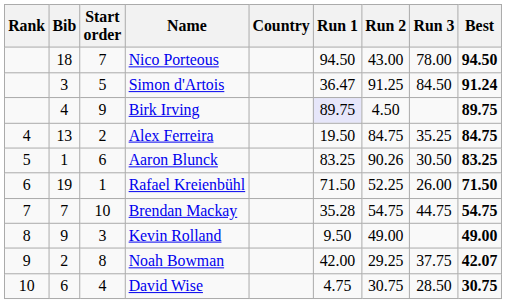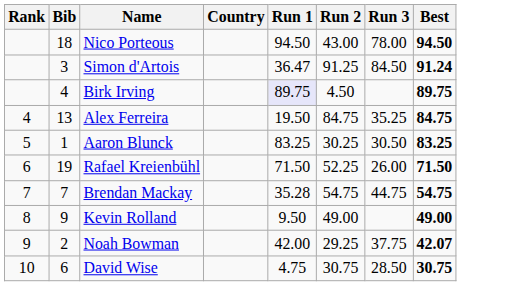 <table class="wikitable sortable" style="text-align:center">
 <tr>
 <th>Rank</th>
 <th>Bib</th>
-<th>Start<br>order</th>
 <th>Name</th>
 <th>Country</th>
 <th>Run 1</th>
 <th>Run 2</th>
 <th>Run 3</th>
 <th>Best</th>
 </tr>
 <tr>
 <td></td>
 <td>18</td>
-<td>7</td>
 <td align=left><a href='#'>Nico Porteous</a></td>
 <td align=left></td>
 <td>94.50</td>
 <td>43.00</td>
 <td>78.00</td>
 <td><strong>94.50</strong></td>
 </tr>
 <tr>
 <td></td>
 <td>3</td>
-<td>5</td>
 <td align=left><a href='#'>Simon d'Artois</a></td>
 <td align=left></td>
 <td>36.47</td>
 <td>91.25</td>
 <td>84.50</td>
 <td><strong>91.24</strong></td>
 </tr>
 <tr>
 <td></td>
 <td>4</td>
-<td>9</td>
 <td align=left><a href='#'>Birk Irving</a></td>
 <td align=left></td>
 <td style="background: lavender;">89.75</td>
 <td>4.50</td>
 <td></td>
 <td><strong>89.75</strong></td>
 </tr>
 <tr>
 <td>4</td>
 <td>13</td>
-<td>2</td>
 <td align=left><a href='#'>Alex Ferreira</a></td>
 <td align=left></td>
 <td>19.50</td>
 <td>84.75</td>
 <td>35.25</td>
 <td><strong>84.75</strong></td>
 </tr>
 <tr>
 <td>5</td>
 <td>1</td>
-<td>6</td>
 <td align=left><a href='#'>Aaron Blunck</a></td>
 <td align=left></td>
 <td>83.25</td>
-<td>90.26</td>
+<td>30.25</td>
 <td>30.50</td>
 <td><strong>83.25</strong></td>
 </tr>
 <tr>
 <td>6</td>
 <td>19</td>
-<td>1</td>
 <td align=left><a href='#'>Rafael Kreienbühl</a></td>
 <td align=left></td>
 <td>71.50</td>
 <td>52.25</td>
 <td>26.00</td>
 <td><strong>71.50</strong></td>
 </tr>
 <tr>
 <td>7</td>
 <td>7</td>
-<td>10</td>
 <td align=left><a href='#'>Brendan Mackay</a></td>
 <td align=left></td>
 <td>35.28</td>
 <td>54.75</td>
 <td>44.75</td>
 <td><strong>54.75</strong></td>
 </tr>
 <tr>
 <td>8</td>
 <td>9</td>
-<td>3</td>
 <td align=left><a href='#'>Kevin Rolland</a></td>
 <td align=left></td>
 <td>9.50</td>
 <td>49.00</td>
 <td></td>
 <td><strong>49.00</strong></td>
 </tr>
 <tr>
 <td>9</td>
 <td>2</td>
-<td>8</td>
 <td align=left><a href='#'>Noah Bowman</a></td>
 <td align=left></td>
 <td>42.00</td>
 <td>29.25</td>
 <td>37.75</td>
 <td><strong>42.07</strong></td>
 </tr>
 <tr>
 <td>10</td>
 <td>6</td>
-<td>4</td>
 <td align=left><a href='#'>David Wise</a></td>
 <td align=left></td>
 <td>4.75</td>
 <td>30.75</td>
 <td>28.50</td>
 <td><strong>30.75</strong></td>
 </tr>
 </table>
